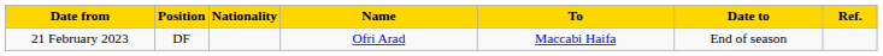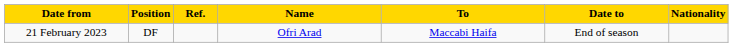 <table class="wikitable" style="text-align:center; font-size:90%; ">
 <tr>
 <th style="background:#FFD700; color:#000000; width:150px;">Date from</th>
 <th style="background:#FFD700; color:#000000; width:50px;">Position</th>
-<th style="background:#FFD700; color:#000000; width:50px;">Nationality</th>
+<th style="background:#FFD700; color:#000000; width:50px;">Ref.</th>
 <th style="background:#FFD700; color:#000000; width:200px;">Name</th>
 <th style="background:#FFD700; color:#000000; width:200px;">To</th>
 <th style="background:#FFD700; color:#000000; width:150px;">Date to</th>
-<th style="background:#FFD700; color:#000000; width:50px;">Ref.</th>
+<th style="background:#FFD700; color:#000000; width:50px;">Nationality</th>
 </tr>
 <tr>
 <td>21 February 2023</td>
 <td>DF</td>
 <td></td>
 <td><a href='#'>Ofri Arad</a></td>
 <td><a href='#'>Maccabi Haifa</a></td>
 <td>End of season</td>
 <td></td>
 </tr>
 </table>
